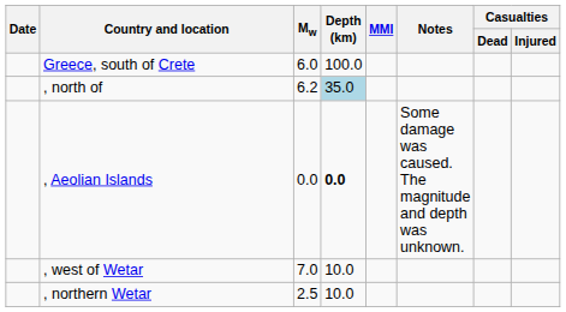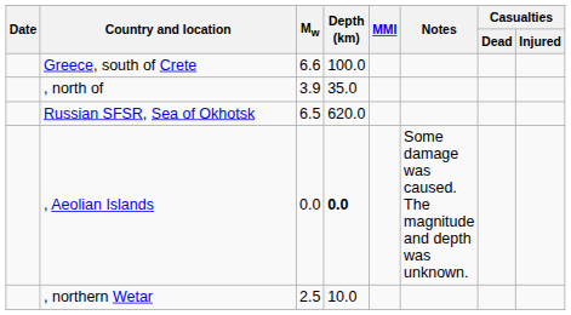 <table class="wikitable sortable sort-under" style="border:1px black; margin-left:1em;">
 <tr>
 <th rowspan="2"><small>Date</small></th>
 <th rowspan="2" style="width: 310px"><small>Country and location</small></th>
 <th rowspan="2"><small>M<sub>w</sub></small></th>
 <th rowspan="2"><small>Depth (km)</small></th>
 <th rowspan="2"><small><a href='#'>MMI</a></small></th>
 <th rowspan="2" class="unsortable"><small>Notes</small></th>
 <th colspan="2"><small>Casualties</small></th>
 </tr>
 <tr>
 <th><small>Dead</small></th>
 <th><small>Injured</small></th>
 </tr>
 <tr>
 <td></td>
 <td> <a href='#'>Greece</a>, south of <a href='#'>Crete</a></td>
-<td>6.0</td>
+<td>6.6</td>
 <td>100.0</td>
 <td></td>
 <td></td>
 <td></td>
 <td></td>
 </tr>
 <tr>
 <td></td>
 <td>, north of</td>
-<td>6.2</td>
-<td style="background: lightblue;">35.0</td>
+<td>3.9</td>
+<td>35.0</td>
+<td></td>
+<td></td>
+<td></td>
+<td></td>
+</tr>
+<tr>
+<td></td>
+<td> <a href='#'>Russian SFSR</a>, <a href='#'>Sea of Okhotsk</a></td>
+<td>6.5</td>
+<td>620.0</td>
 <td></td>
 <td></td>
 <td></td>
 <td></td>
 </tr>
 <tr>
 <td></td>
 <td>, <a href='#'>Aeolian Islands</a></td>
 <td>0.0</td>
 <td><strong>0.0</strong></td>
 <td></td>
 <td>Some damage was caused. The magnitude and depth was unknown.</td>
 <td></td>
 <td></td>
 </tr>
 <tr>
 <td></td>
-<td>, west of <a href='#'>Wetar</a></td>
-<td>7.0</td>
-<td>10.0</td>
-<td></td>
-<td></td>
-<td></td>
-<td></td>
-</tr>
-<tr>
-<td></td>
 <td>, northern <a href='#'>Wetar</a></td>
 <td>2.5</td>
 <td>10.0</td>
 <td></td>
 <td></td>
 <td></td>
 <td></td>
 </tr>
 </table>
